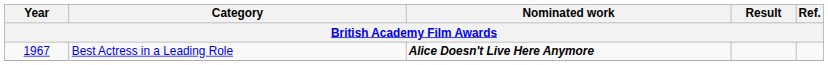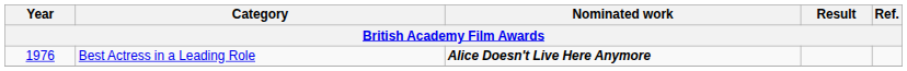 <table class=wikitable>
 <tr>
 <th scope="col" style="width:5em;">Year</th>
 <th scope="col" style="width:28em;">Category</th>
 <th scope="col" style="width:27em;">Nominated work</th>
 <th scope="col" style="width:5em;">Result</th>
 <th>Ref.</th>
 </tr>
 <tr>
 <th colspan=5><a href='#'>British Academy Film Awards</a></th>
 </tr>
 <tr>
-<td style="text-align:center;"><a href='#'>1967</a></td>
+<td style="text-align:center;"><a href='#'>1976</a></td>
 <td><a href='#'>Best Actress in a Leading Role</a></td>
 <td><strong><em>Alice Doesn't Live Here Anymore</em></strong></td>
 <td></td>
 <td style="text-align:center;"></td>
 </tr>
 <tr>
 </tr>
 </table>
